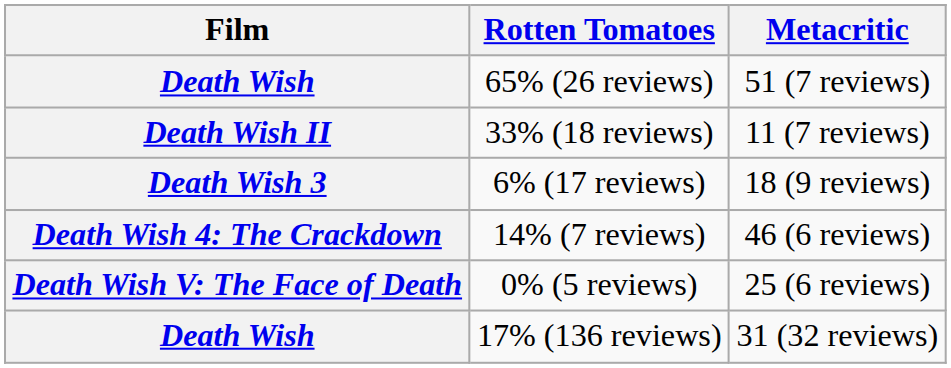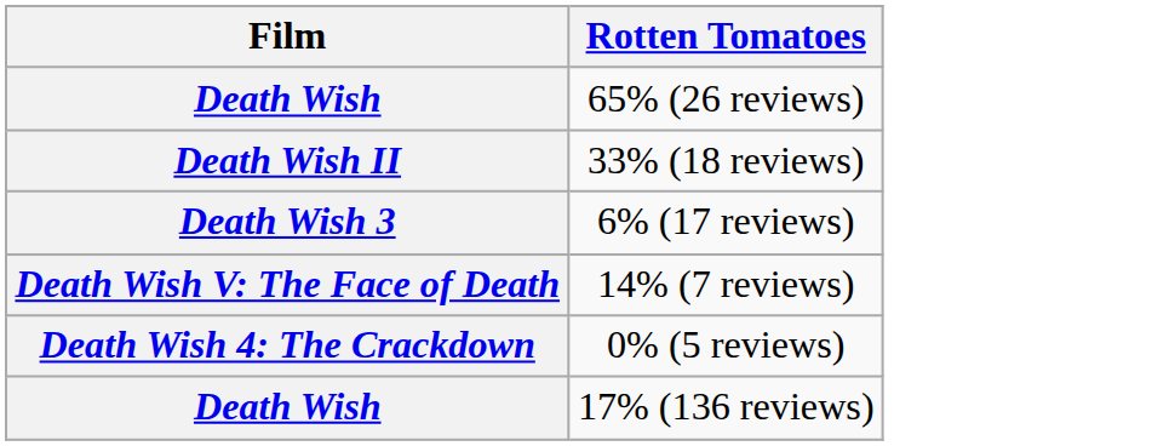 <table class="wikitable plainrowheaders" style="text-align:center;">
 <tr>
 <th>Film</th>
 <th><a href='#'>Rotten Tomatoes</a></th>
-<th><a href='#'>Metacritic</a></th>
 </tr>
 <tr>
 <th scope="row"><em><a href='#'>Death Wish</a></em></th>
 <td>65% (26 reviews)</td>
-<td>51 (7 reviews)</td>
 </tr>
 <tr>
 <th scope="row"><em><a href='#'>Death Wish II</a></em></th>
 <td>33% (18 reviews)</td>
-<td>11 (7 reviews)</td>
 </tr>
 <tr>
 <th scope="row"><em><a href='#'>Death Wish 3</a></em></th>
 <td>6% (17 reviews)</td>
-<td>18 (9 reviews)</td>
+</tr>
+<tr>
+<th scope="row"><em><a href='#'>Death Wish V: The Face of Death</a></em></th>
+<td>14% (7 reviews)</td>
 </tr>
 <tr>
 <th scope="row"><em><a href='#'>Death Wish 4: The Crackdown</a></em></th>
-<td>14% (7 reviews)</td>
-<td>46 (6 reviews)</td>
-</tr>
-<tr>
-<th scope="row"><em><a href='#'>Death Wish V: The Face of Death</a></em></th>
 <td>0% (5 reviews)</td>
-<td>25 (6 reviews)</td>
 </tr>
 <tr>
 <th scope="row"><em><a href='#'>Death Wish</a></em></th>
 <td>17% (136 reviews)</td>
-<td>31 (32 reviews)</td>
 </tr>
 </table>
